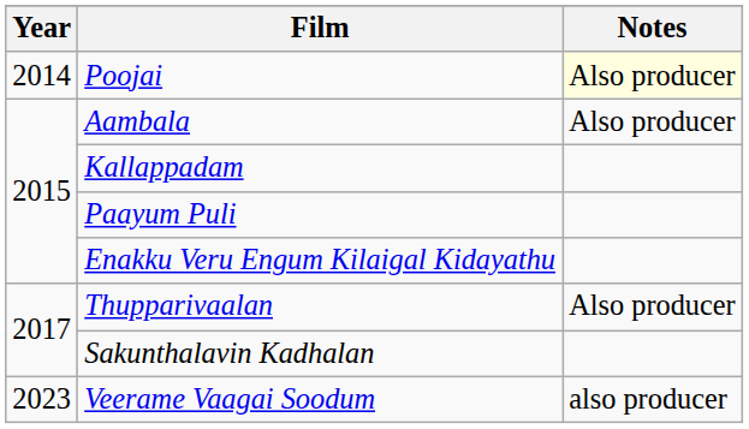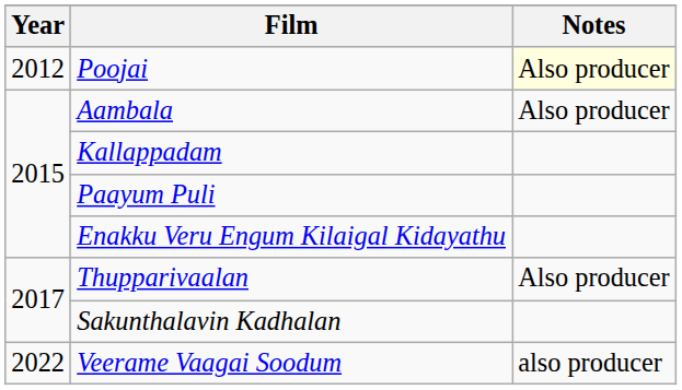 <table class="wikitable sortable">
 <tr style="background:#ccc; text-align:center;">
 </tr>
 <tr>
 <th>Year</th>
 <th>Film</th>
 <th>Notes</th>
 </tr>
 <tr>
-<td>2014</td>
+<td>2012</td>
 <td><em><a href='#'>Poojai</a></em></td>
 <td style="background: lightyellow;">Also producer</td>
 </tr>
 <tr>
 <td rowspan="4">2015</td>
 <td><em><a href='#'>Aambala</a></em></td>
 <td>Also producer</td>
 </tr>
 <tr>
 <td><em><a href='#'>Kallappadam</a></em></td>
 <td></td>
 </tr>
 <tr>
 <td><em><a href='#'>Paayum Puli</a></em></td>
 <td></td>
 </tr>
 <tr>
 <td><em><a href='#'>Enakku Veru Engum Kilaigal Kidayathu</a></em></td>
 <td></td>
 </tr>
 <tr>
 <td rowspan=2>2017</td>
 <td><em><a href='#'>Thupparivaalan</a></em></td>
 <td>Also producer</td>
 </tr>
 <tr>
 <td><em>Sakunthalavin Kadhalan</em></td>
 <td></td>
 </tr>
 <tr>
-<td>2023</td>
+<td>2022</td>
 <td><em><a href='#'>Veerame Vaagai Soodum</a></em></td>
 <td>also producer</td>
 </tr>
 </table>
